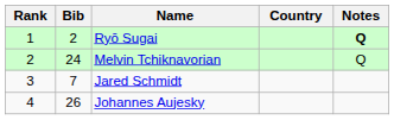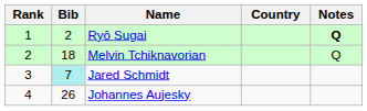 <table class="wikitable" style="text-align:center; width:450px">
 <tr>
 <th>Rank</th>
 <th>Bib</th>
 <th>Name</th>
 <th>Country</th>
 <th>Notes</th>
 </tr>
 <tr bgcolor=ccffcc>
 <td>1</td>
 <td>2</td>
 <td align=left><a href='#'>Ryō Sugai</a></td>
 <td align=left></td>
 <td><strong>Q</strong></td>
 </tr>
 <tr bgcolor=ccffcc>
 <td>2</td>
-<td>24</td>
+<td>18</td>
 <td align=left><a href='#'>Melvin Tchiknavorian</a></td>
 <td align=left></td>
 <td>Q</td>
 </tr>
 <tr>
 <td>3</td>
-<td>7</td>
+<td style="background: paleturquoise;">7</td>
 <td align=left><a href='#'>Jared Schmidt</a></td>
 <td align=left></td>
 <td></td>
 </tr>
 <tr>
 <td>4</td>
 <td>26</td>
 <td align=left><a href='#'>Johannes Aujesky</a></td>
 <td align=left></td>
 <td></td>
 </tr>
 </table>
